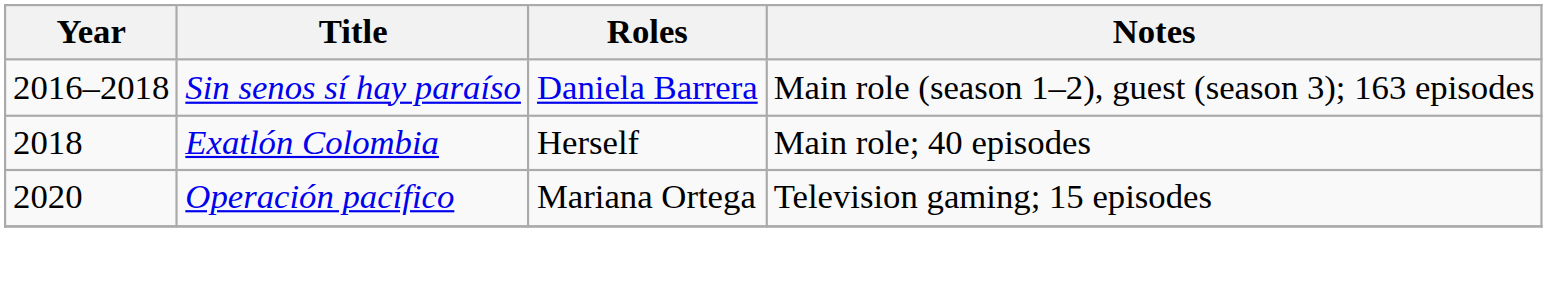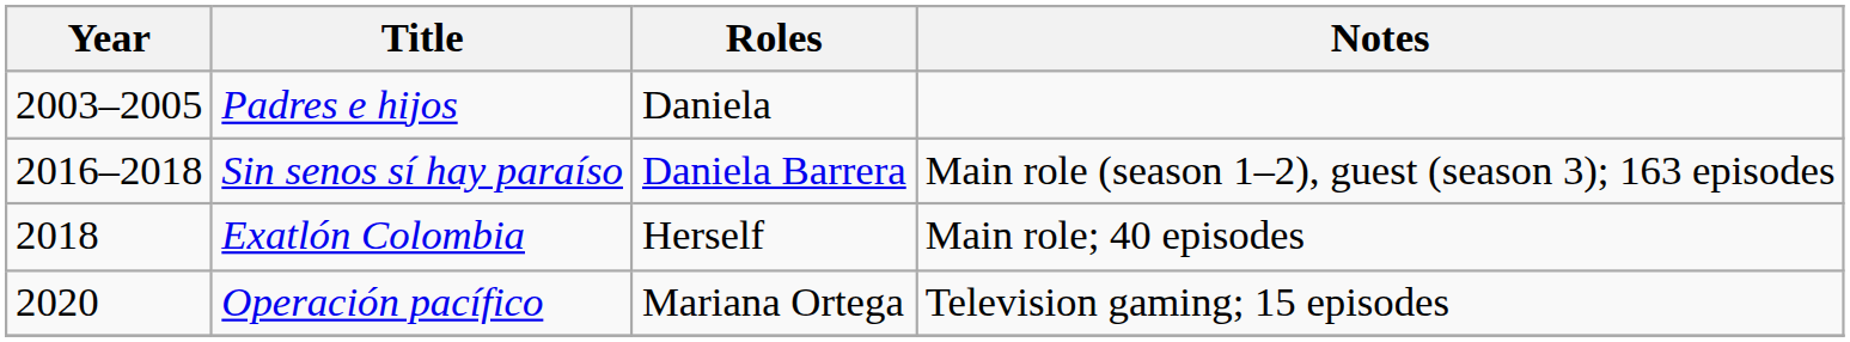 <table class="wikitable sortable">
 <tr>
 <th>Year</th>
 <th>Title</th>
 <th>Roles</th>
 <th>Notes</th>
+</tr>
+<tr>
+<td>2003–2005</td>
+<td><em><a href='#'>Padres e hijos</a></em></td>
+<td>Daniela</td>
+<td></td>
 </tr>
 <tr>
 <td>2016–2018</td>
 <td><em><a href='#'>Sin senos sí hay paraíso</a></em></td>
 <td><a href='#'>Daniela Barrera</a></td>
 <td>Main role (season 1–2), guest (season 3); 163 episodes</td>
 </tr>
 <tr>
 <td>2018</td>
 <td><em><a href='#'>Exatlón Colombia</a></em></td>
 <td>Herself</td>
 <td>Main role; 40 episodes</td>
 </tr>
 <tr>
 <td>2020</td>
 <td><em><a href='#'>Operación pacífico</a></em></td>
 <td>Mariana Ortega</td>
 <td>Television gaming; 15 episodes</td>
 </tr>
 <tr>
 </tr>
 </table>
